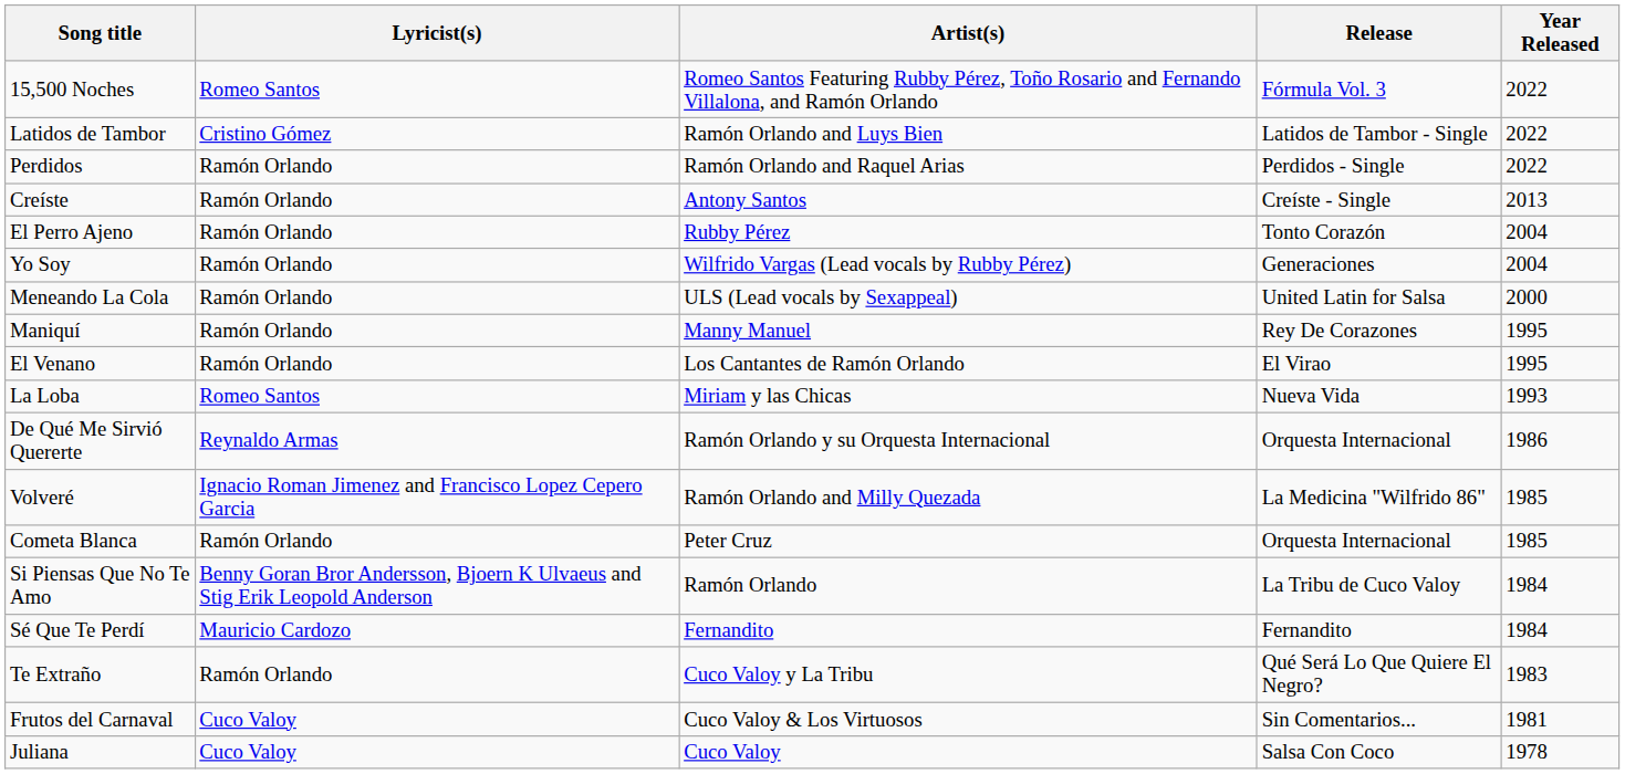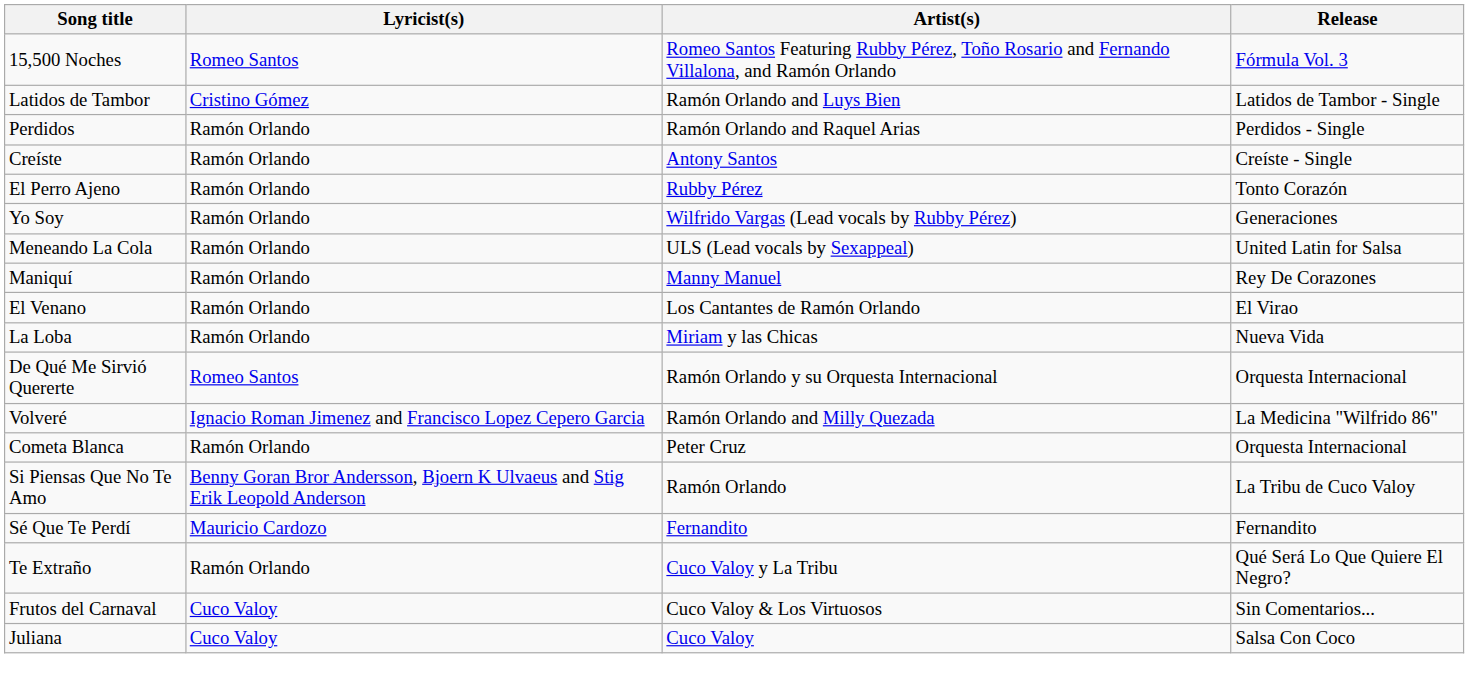 <table class="wikitable sortable mw-collapsible">
 <tr>
 <th>Song title</th>
 <th>Lyricist(s)</th>
 <th>Artist(s)</th>
 <th>Release</th>
-<th>Year Released</th>
 </tr>
 <tr>
 <td>15,500 Noches</td>
 <td><a href='#'>Romeo Santos</a></td>
 <td><a href='#'>Romeo Santos</a> Featuring <a href='#'>Rubby Pérez</a>, <a href='#'>Toño Rosario</a> and <a href='#'>Fernando Villalona</a>, and Ramón Orlando</td>
 <td><a href='#'>Fórmula Vol. 3</a></td>
-<td>2022</td>
 </tr>
 <tr>
 <td>Latidos de Tambor</td>
 <td><a href='#'>Cristino Gómez</a></td>
 <td>Ramón Orlando and <a href='#'>Luys Bien</a></td>
 <td>Latidos de Tambor - Single</td>
-<td>2022</td>
 </tr>
 <tr>
 <td>Perdidos</td>
 <td>Ramón Orlando</td>
 <td>Ramón Orlando and Raquel Arias</td>
 <td>Perdidos - Single</td>
-<td>2022</td>
 </tr>
 <tr>
 <td>Creíste</td>
 <td>Ramón Orlando</td>
 <td><a href='#'>Antony Santos</a></td>
 <td>Creíste - Single</td>
-<td>2013</td>
 </tr>
 <tr>
 <td>El Perro Ajeno</td>
 <td>Ramón Orlando</td>
 <td><a href='#'>Rubby Pérez</a></td>
 <td>Tonto Corazón</td>
-<td>2004</td>
 </tr>
 <tr>
 <td>Yo Soy</td>
 <td>Ramón Orlando</td>
 <td><a href='#'>Wilfrido Vargas</a> (Lead vocals by <a href='#'>Rubby Pérez</a>)</td>
 <td>Generaciones</td>
-<td>2004</td>
 </tr>
 <tr>
 <td>Meneando La Cola</td>
 <td>Ramón Orlando</td>
 <td>ULS (Lead vocals by <a href='#'>Sexappeal</a>)</td>
 <td>United Latin for Salsa</td>
-<td>2000</td>
 </tr>
 <tr>
 <td>Maniquí</td>
 <td>Ramón Orlando</td>
 <td><a href='#'>Manny Manuel</a></td>
 <td>Rey De Corazones</td>
-<td>1995</td>
 </tr>
 <tr>
 <td>El Venano</td>
 <td>Ramón Orlando</td>
 <td>Los Cantantes de Ramón Orlando</td>
 <td>El Virao</td>
-<td>1995</td>
 </tr>
 <tr>
 <td>La Loba</td>
-<td><a href='#'>Romeo Santos</a></td>
+<td>Ramón Orlando</td>
 <td><a href='#'>Miriam</a> y las Chicas</td>
 <td>Nueva Vida</td>
-<td>1993</td>
 </tr>
 <tr>
 <td>De Qué Me Sirvió Quererte</td>
-<td><a href='#'>Reynaldo Armas</a></td>
+<td><a href='#'>Romeo Santos</a></td>
 <td>Ramón Orlando y su Orquesta Internacional</td>
 <td>Orquesta Internacional</td>
-<td>1986</td>
 </tr>
 <tr>
 <td>Volveré</td>
 <td><a href='#'>Ignacio Roman Jimenez</a> and <a href='#'>Francisco Lopez Cepero Garcia</a></td>
 <td>Ramón Orlando and <a href='#'>Milly Quezada</a></td>
 <td>La Medicina "Wilfrido 86"</td>
-<td>1985</td>
 </tr>
 <tr>
 <td>Cometa Blanca</td>
 <td>Ramón Orlando</td>
 <td>Peter Cruz</td>
 <td>Orquesta Internacional</td>
-<td>1985</td>
 </tr>
 <tr>
 <td>Si Piensas Que No Te Amo</td>
 <td><a href='#'>Benny Goran Bror Andersson</a>, <a href='#'>Bjoern K Ulvaeus</a> and <a href='#'>Stig Erik Leopold Anderson</a></td>
 <td>Ramón Orlando</td>
 <td>La Tribu de Cuco Valoy</td>
-<td>1984</td>
 </tr>
 <tr>
 <td>Sé Que Te Perdí</td>
 <td><a href='#'>Mauricio Cardozo</a></td>
 <td><a href='#'>Fernandito</a></td>
 <td>Fernandito</td>
-<td>1984</td>
 </tr>
 <tr>
 <td>Te Extraño</td>
 <td>Ramón Orlando</td>
 <td><a href='#'>Cuco Valoy</a> y La Tribu</td>
 <td>Qué Será Lo Que Quiere El Negro?</td>
-<td>1983</td>
 </tr>
 <tr>
 <td>Frutos del Carnaval</td>
 <td><a href='#'>Cuco Valoy</a></td>
 <td>Cuco Valoy & Los Virtuosos</td>
 <td>Sin Comentarios...</td>
-<td>1981</td>
 </tr>
 <tr>
 <td>Juliana</td>
 <td><a href='#'>Cuco Valoy</a></td>
 <td><a href='#'>Cuco Valoy</a></td>
 <td>Salsa Con Coco</td>
-<td>1978</td>
 </tr>
 </table>
